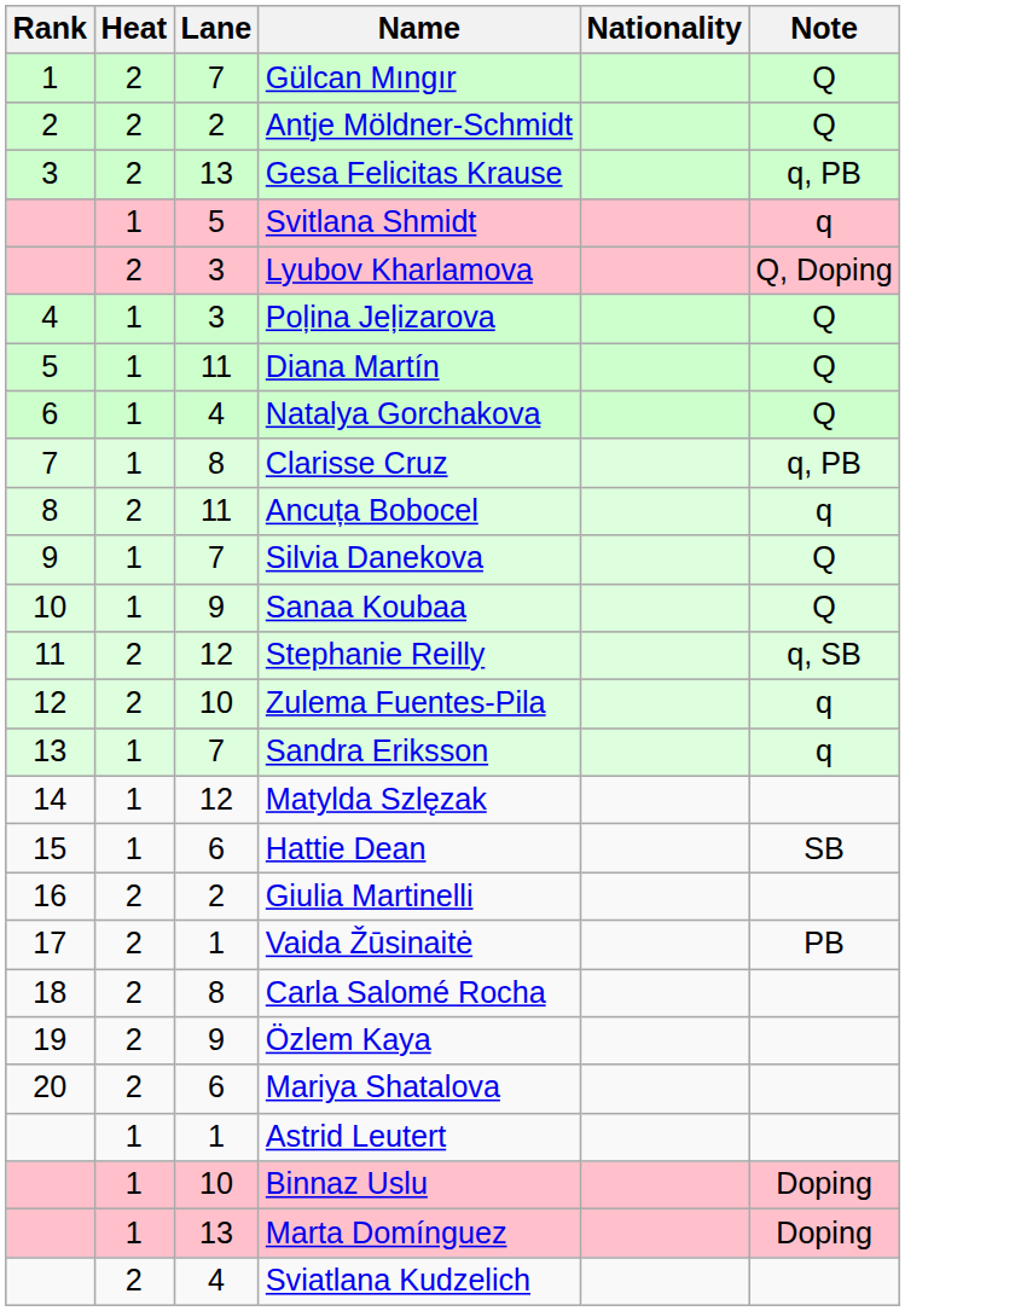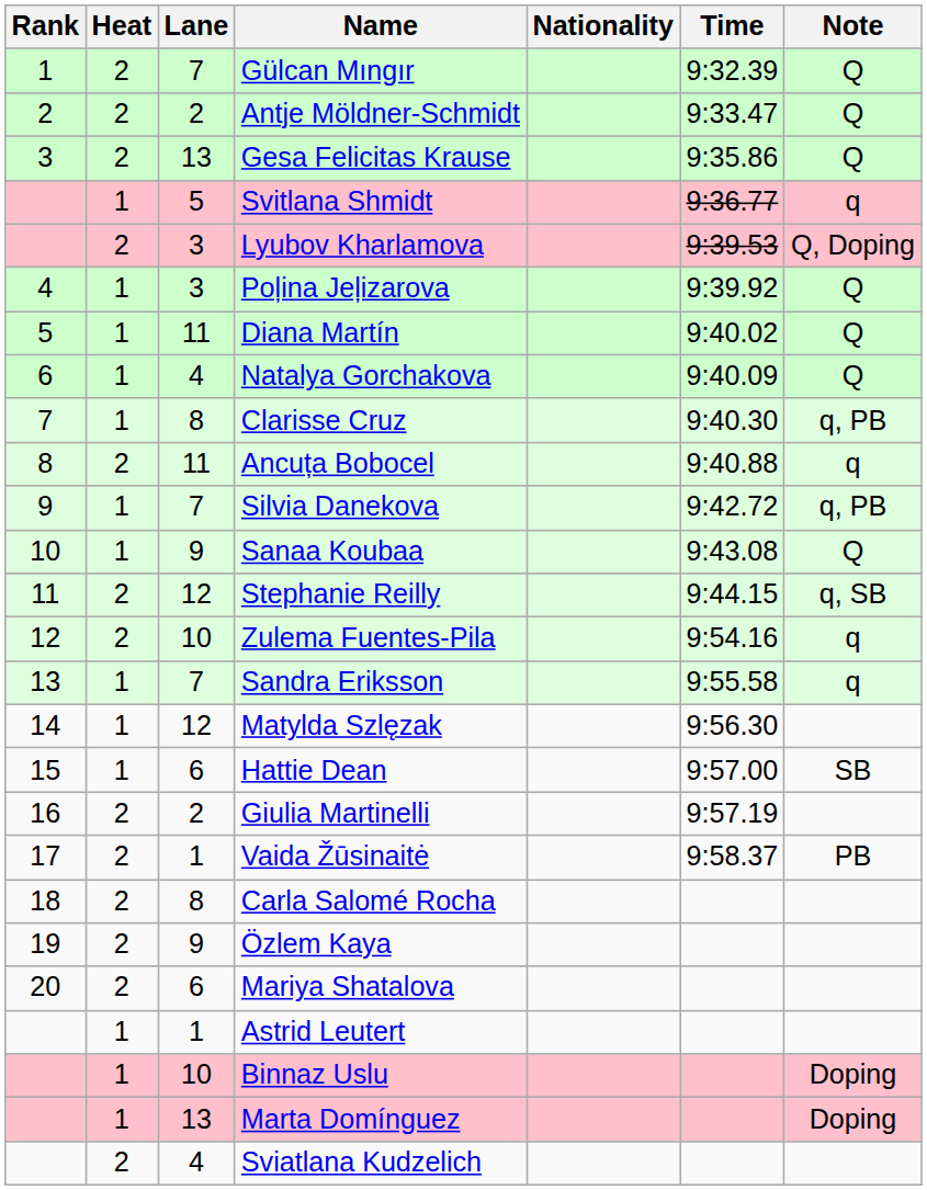 <table class="wikitable sortable" style="text-align:center">
 <tr>
 <th>Rank</th>
 <th>Heat</th>
 <th>Lane</th>
 <th>Name</th>
 <th>Nationality</th>
+<th>Time</th>
 <th>Note</th>
 </tr>
 <tr bgcolor=ccffcc>
 <td>1</td>
 <td>2</td>
 <td>7</td>
 <td align="left"><a href='#'>Gülcan Mıngır</a></td>
 <td align=left></td>
+<td>9:32.39</td>
 <td>Q</td>
 </tr>
 <tr bgcolor=ccffcc>
 <td>2</td>
 <td>2</td>
 <td>2</td>
 <td align="left"><a href='#'>Antje Möldner-Schmidt</a></td>
 <td align=left></td>
+<td>9:33.47</td>
 <td>Q</td>
 </tr>
 <tr bgcolor=ccffcc>
 <td>3</td>
 <td>2</td>
 <td>13</td>
 <td align="left"><a href='#'>Gesa Felicitas Krause</a></td>
 <td align=left></td>
-<td>q, PB</td>
+<td>9:35.86</td>
+<td>Q</td>
 </tr>
 <tr bgcolor=pink>
 <td></td>
 <td>1</td>
 <td>5</td>
 <td align="left"><a href='#'>Svitlana Shmidt</a></td>
 <td align=left></td>
+<td><s>9:36.77</s></td>
 <td>q</td>
 </tr>
 <tr bgcolor=pink>
 <td></td>
 <td>2</td>
 <td>3</td>
 <td align="left"><a href='#'>Lyubov Kharlamova</a></td>
 <td align=left></td>
+<td><s>9:39.53</s></td>
 <td>Q, Doping</td>
 </tr>
 <tr bgcolor=ccffcc>
 <td>4</td>
 <td>1</td>
 <td>3</td>
 <td align="left"><a href='#'>Poļina Jeļizarova</a></td>
 <td align=left></td>
+<td>9:39.92</td>
 <td>Q</td>
 </tr>
 <tr bgcolor=ccffcc>
 <td>5</td>
 <td>1</td>
 <td>11</td>
 <td align="left"><a href='#'>Diana Martín</a></td>
 <td align=left></td>
+<td>9:40.02</td>
 <td>Q</td>
 </tr>
 <tr bgcolor=ccffcc>
 <td>6</td>
 <td>1</td>
 <td>4</td>
 <td align="left"><a href='#'>Natalya Gorchakova</a></td>
 <td align=left></td>
+<td>9:40.09</td>
 <td>Q</td>
 </tr>
 <tr bgcolor=ddffdd>
 <td>7</td>
 <td>1</td>
 <td>8</td>
 <td align="left"><a href='#'>Clarisse Cruz</a></td>
 <td align=left></td>
+<td>9:40.30</td>
 <td>q, PB</td>
 </tr>
 <tr bgcolor=ddffdd>
 <td>8</td>
 <td>2</td>
 <td>11</td>
 <td align="left"><a href='#'>Ancuța Bobocel</a></td>
 <td align=left></td>
+<td>9:40.88</td>
 <td>q</td>
 </tr>
 <tr bgcolor=ddffdd>
 <td>9</td>
 <td>1</td>
 <td>7</td>
 <td align="left"><a href='#'>Silvia Danekova</a></td>
 <td align=left></td>
-<td>Q</td>
+<td>9:42.72</td>
+<td>q, PB</td>
 </tr>
 <tr bgcolor=ddffdd>
 <td>10</td>
 <td>1</td>
 <td>9</td>
 <td align="left"><a href='#'>Sanaa Koubaa</a></td>
 <td align=left></td>
+<td>9:43.08</td>
 <td>Q</td>
 </tr>
 <tr bgcolor=ddffdd>
 <td>11</td>
 <td>2</td>
 <td>12</td>
 <td align="left"><a href='#'>Stephanie Reilly</a></td>
 <td align=left></td>
+<td>9:44.15</td>
 <td>q, SB</td>
 </tr>
 <tr bgcolor=ddffdd>
 <td>12</td>
 <td>2</td>
 <td>10</td>
 <td align="left"><a href='#'>Zulema Fuentes-Pila</a></td>
 <td align=left></td>
+<td>9:54.16</td>
 <td>q</td>
 </tr>
 <tr bgcolor=ddffdd>
 <td>13</td>
 <td>1</td>
 <td>7</td>
 <td align="left"><a href='#'>Sandra Eriksson</a></td>
 <td align=left></td>
+<td>9:55.58</td>
 <td>q</td>
 </tr>
 <tr>
 <td>14</td>
 <td>1</td>
 <td>12</td>
 <td align="left"><a href='#'>Matylda Szlęzak</a></td>
 <td align=left></td>
+<td>9:56.30</td>
 <td></td>
 </tr>
 <tr>
 <td>15</td>
 <td>1</td>
 <td>6</td>
 <td align="left"><a href='#'>Hattie Dean</a></td>
 <td align=left></td>
+<td>9:57.00</td>
 <td>SB</td>
 </tr>
 <tr>
 <td>16</td>
 <td>2</td>
 <td>2</td>
 <td align="left"><a href='#'>Giulia Martinelli</a></td>
 <td align=left></td>
+<td>9:57.19</td>
 <td></td>
 </tr>
 <tr>
 <td>17</td>
 <td>2</td>
 <td>1</td>
 <td align="left"><a href='#'>Vaida Žūsinaitė</a></td>
 <td align=left></td>
+<td>9:58.37</td>
 <td>PB</td>
 </tr>
 <tr>
 <td>18</td>
 <td>2</td>
 <td>8</td>
 <td align="left"><a href='#'>Carla Salomé Rocha</a></td>
 <td align=left></td>
 <td></td>
+<td></td>
 </tr>
 <tr>
 <td>19</td>
 <td>2</td>
 <td>9</td>
 <td align="left"><a href='#'>Özlem Kaya</a></td>
 <td align=left></td>
+<td></td>
 <td></td>
 </tr>
 <tr>
 <td>20</td>
 <td>2</td>
 <td>6</td>
 <td align="left"><a href='#'>Mariya Shatalova</a></td>
 <td align=left></td>
 <td></td>
+<td></td>
 </tr>
 <tr>
 <td></td>
 <td>1</td>
 <td>1</td>
 <td align="left"><a href='#'>Astrid Leutert</a></td>
 <td align=left></td>
 <td></td>
+<td></td>
 </tr>
 <tr bgcolor=pink>
 <td></td>
 <td>1</td>
 <td>10</td>
 <td align="left"><a href='#'>Binnaz Uslu</a></td>
 <td align=left></td>
+<td></td>
 <td>Doping</td>
 </tr>
 <tr bgcolor=pink>
 <td></td>
 <td>1</td>
 <td>13</td>
 <td align="left"><a href='#'>Marta Domínguez</a></td>
 <td align=left></td>
+<td></td>
 <td>Doping</td>
 </tr>
 <tr>
 <td></td>
 <td>2</td>
 <td>4</td>
 <td align="left"><a href='#'>Sviatlana Kudzelich</a></td>
 <td align=left></td>
 <td></td>
+<td></td>
 </tr>
 </table>
